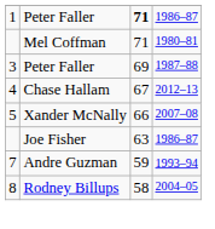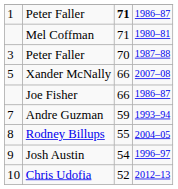 <table class="wikitable">
 <tr>
 </tr>
 <tr>
 <td>1</td>
 <td>Peter Faller</td>
 <td><strong>71</strong></td>
 <td style="font-size:80%;"><a href='#'>1986–87</a></td>
 </tr>
 <tr>
 <td></td>
 <td>Mel Coffman</td>
 <td>71</td>
 <td style="font-size:80%;"><a href='#'>1980–81</a></td>
 </tr>
 <tr>
 <td>3</td>
 <td>Peter Faller</td>
-<td>69</td>
+<td>70</td>
 <td style="font-size:80%;"><a href='#'>1987–88</a></td>
-</tr>
-<tr>
-<td>4</td>
-<td>Chase Hallam</td>
-<td>67</td>
-<td style="font-size:80%;"><a href='#'>2012–13</a></td>
 </tr>
 <tr>
 <td>5</td>
 <td>Xander McNally</td>
 <td>66</td>
 <td style="font-size:80%;"><a href='#'>2007–08</a></td>
 </tr>
 <tr>
 <td></td>
 <td>Joe Fisher</td>
-<td>63</td>
+<td>66</td>
 <td style="font-size:80%;"><a href='#'>1986–87</a></td>
 </tr>
 <tr>
 <td>7</td>
 <td>Andre Guzman</td>
 <td>59</td>
 <td style="font-size:80%;"><a href='#'>1993–94</a></td>
 </tr>
 <tr>
 <td>8</td>
 <td><a href='#'>Rodney Billups</a></td>
-<td>58</td>
+<td>55</td>
 <td style="font-size:80%;"><a href='#'>2004–05</a></td>
 </tr>
+<tr>
+<td>9</td>
+<td>Josh Austin</td>
+<td>54</td>
+<td style="font-size:80%;"><a href='#'>1996–97</a></td>
+</tr>
+<tr>
+<td>10</td>
+<td><a href='#'>Chris Udofia</a></td>
+<td>52</td>
+<td style="font-size:80%;"><a href='#'>2012–13</a></td>
+</tr>
 </table>
